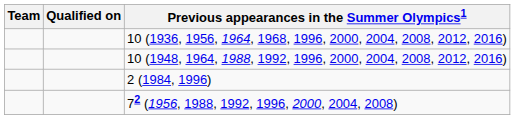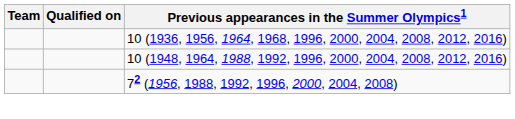 <table class="wikitable sortable">
 <tr>
 <th>Team</th>
 <th>Qualified on</th>
 <th data-sort-type="number">Previous appearances in the <a href='#'>Summer Olympics</a><sup><strong><a href='#'>1</a></strong></sup></th>
 </tr>
 <tr>
 <td></td>
 <td></td>
 <td>10 (<a href='#'>1936</a>, <a href='#'>1956</a>, <em><a href='#'>1964</a></em>, <a href='#'>1968</a>, <a href='#'>1996</a>, <a href='#'>2000</a>, <a href='#'>2004</a>, <a href='#'>2008</a>, <a href='#'>2012</a>, <a href='#'>2016</a>)</td>
 </tr>
 <tr>
 <td></td>
 <td></td>
 <td>10 (<a href='#'>1948</a>, <a href='#'>1964</a>, <em><a href='#'>1988</a></em>, <a href='#'>1992</a>, <a href='#'>1996</a>, <a href='#'>2000</a>, <a href='#'>2004</a>, <a href='#'>2008</a>, <a href='#'>2012</a>, <a href='#'>2016</a>)</td>
 </tr>
 <tr>
 <td></td>
 <td></td>
-<td>2 (<a href='#'>1984</a>, <a href='#'>1996</a>)</td>
-</tr>
-<tr>
-<td></td>
-<td></td>
 <td>7<sup><strong><a href='#'>2</a></strong></sup> (<em><a href='#'>1956</a></em>, <a href='#'>1988</a>, <a href='#'>1992</a>, <a href='#'>1996</a>, <em><a href='#'>2000</a></em>, <a href='#'>2004</a>, <a href='#'>2008</a>)</td>
 </tr>
 </table>
